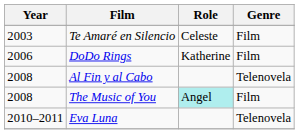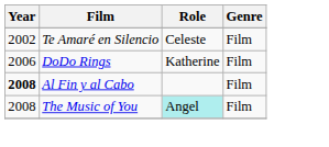 <table class="wikitable" style="font-size: 90%;">
 <tr>
 <th>Year</th>
 <th>Film</th>
 <th>Role</th>
 <th>Genre</th>
 </tr>
 <tr>
 </tr>
 <tr>
-<td>2003</td>
+<td>2002</td>
 <td><em>Te Amaré en Silencio</em></td>
 <td>Celeste</td>
 <td>Film</td>
 </tr>
 <tr>
 <td>2006</td>
 <td><em><a href='#'>DoDo Rings</a></em></td>
 <td>Katherine</td>
 <td>Film</td>
 </tr>
 <tr>
-<td>2008</td>
+<td><strong>2008</strong></td>
 <td><em><a href='#'>Al Fin y al Cabo</a></em></td>
 <td></td>
-<td>Telenovela</td>
+<td>Film</td>
 </tr>
 <tr>
 <td>2008</td>
 <td><em><a href='#'>The Music of You</a></em></td>
 <td style="background: paleturquoise;">Angel</td>
 <td>Film</td>
 </tr>
 <tr>
-<td>2010–2011</td>
-<td><em><a href='#'>Eva Luna</a></em></td>
-<td></td>
-<td>Telenovela</td>
-</tr>
-<tr>
 </tr>
 </table>
